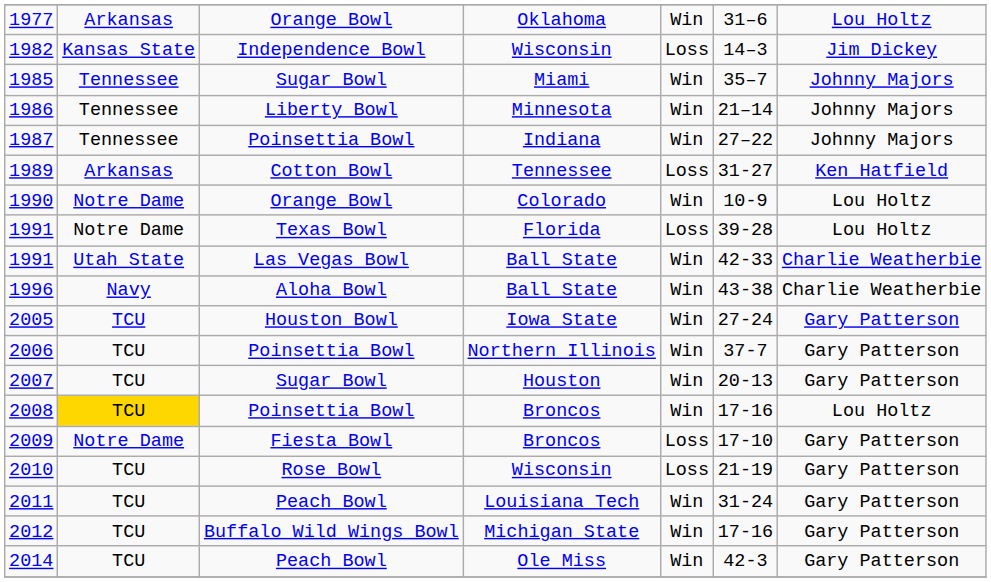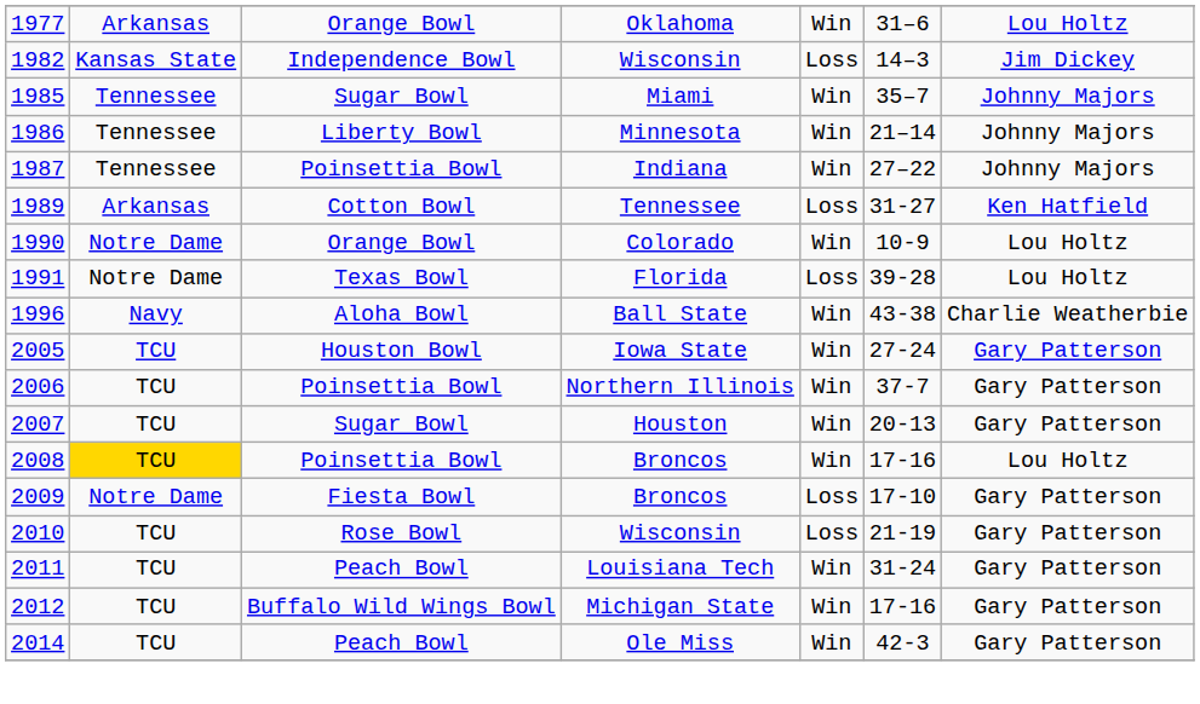 <table class=wikitable style="text-align:center">
 <tr>
 </tr>
 <tr>
 <td><a href='#'>1977</a></td>
 <td><a href='#'>Arkansas</a></td>
 <td><a href='#'>Orange Bowl</a></td>
 <td><a href='#'>Oklahoma</a></td>
 <td>Win</td>
 <td>31–6</td>
 <td><a href='#'>Lou Holtz</a></td>
 </tr>
 <tr>
 <td><a href='#'>1982</a></td>
 <td><a href='#'>Kansas State</a></td>
 <td><a href='#'>Independence Bowl</a></td>
 <td><a href='#'>Wisconsin</a></td>
 <td>Loss</td>
 <td>14–3</td>
 <td><a href='#'>Jim Dickey</a></td>
 </tr>
 <tr>
 <td><a href='#'>1985</a></td>
 <td><a href='#'>Tennessee</a></td>
 <td><a href='#'>Sugar Bowl</a></td>
 <td><a href='#'>Miami</a></td>
 <td>Win</td>
 <td>35–7</td>
 <td><a href='#'>Johnny Majors</a></td>
 </tr>
 <tr>
 <td><a href='#'>1986</a></td>
 <td>Tennessee</td>
 <td><a href='#'>Liberty Bowl</a></td>
 <td><a href='#'>Minnesota</a></td>
 <td>Win</td>
 <td>21–14</td>
 <td>Johnny Majors</td>
 </tr>
 <tr>
 <td><a href='#'>1987</a></td>
 <td>Tennessee</td>
 <td><a href='#'>Poinsettia Bowl</a></td>
 <td><a href='#'>Indiana</a></td>
 <td>Win</td>
 <td>27–22</td>
 <td>Johnny Majors</td>
 </tr>
 <tr>
 <td><a href='#'>1989</a></td>
 <td><a href='#'>Arkansas</a></td>
 <td><a href='#'>Cotton Bowl</a></td>
 <td><a href='#'>Tennessee</a></td>
 <td>Loss</td>
 <td>31-27</td>
 <td><a href='#'>Ken Hatfield</a></td>
 </tr>
 <tr>
 <td><a href='#'>1990</a></td>
 <td><a href='#'>Notre Dame</a></td>
 <td><a href='#'>Orange Bowl</a></td>
 <td><a href='#'>Colorado</a></td>
 <td>Win</td>
 <td>10-9</td>
 <td>Lou Holtz</td>
 </tr>
 <tr>
 <td><a href='#'>1991</a></td>
 <td>Notre Dame</td>
 <td><a href='#'>Texas Bowl</a></td>
 <td><a href='#'>Florida</a></td>
 <td>Loss</td>
 <td>39-28</td>
 <td>Lou Holtz</td>
-</tr>
-<tr>
-<td><a href='#'>1991</a></td>
-<td><a href='#'>Utah State</a></td>
-<td><a href='#'>Las Vegas Bowl</a></td>
-<td><a href='#'>Ball State</a></td>
-<td>Win</td>
-<td>42-33</td>
-<td><a href='#'>Charlie Weatherbie</a></td>
 </tr>
 <tr>
 <td><a href='#'>1996</a></td>
 <td><a href='#'>Navy</a></td>
 <td><a href='#'>Aloha Bowl</a></td>
 <td><a href='#'>Ball State</a></td>
 <td>Win</td>
 <td>43-38</td>
 <td>Charlie Weatherbie</td>
 </tr>
 <tr>
 <td><a href='#'>2005</a></td>
 <td><a href='#'>TCU</a></td>
 <td><a href='#'>Houston Bowl</a></td>
 <td><a href='#'>Iowa State</a></td>
 <td>Win</td>
 <td>27-24</td>
 <td><a href='#'>Gary Patterson</a></td>
 </tr>
 <tr>
 <td><a href='#'>2006</a></td>
 <td>TCU</td>
 <td><a href='#'>Poinsettia Bowl</a></td>
 <td><a href='#'>Northern Illinois</a></td>
 <td>Win</td>
 <td>37-7</td>
 <td>Gary Patterson</td>
 </tr>
 <tr>
 <td><a href='#'>2007</a></td>
 <td>TCU</td>
 <td><a href='#'>Sugar Bowl</a></td>
 <td><a href='#'>Houston</a></td>
 <td>Win</td>
 <td>20-13</td>
 <td>Gary Patterson</td>
 </tr>
 <tr>
 <td><a href='#'>2008</a></td>
 <td style="background: gold;">TCU</td>
 <td><a href='#'>Poinsettia Bowl</a></td>
 <td><a href='#'>Broncos</a></td>
 <td>Win</td>
 <td>17-16</td>
 <td>Lou Holtz</td>
 </tr>
 <tr>
 <td><a href='#'>2009</a></td>
 <td><a href='#'>Notre Dame</a></td>
 <td><a href='#'>Fiesta Bowl</a></td>
 <td><a href='#'>Broncos</a></td>
 <td>Loss</td>
 <td>17-10</td>
 <td>Gary Patterson</td>
 </tr>
 <tr>
 <td><a href='#'>2010</a></td>
 <td>TCU</td>
 <td><a href='#'>Rose Bowl</a></td>
 <td><a href='#'>Wisconsin</a></td>
 <td>Loss</td>
 <td>21-19</td>
 <td>Gary Patterson</td>
 </tr>
 <tr>
 <td><a href='#'>2011</a></td>
 <td>TCU</td>
 <td><a href='#'>Peach Bowl</a></td>
 <td><a href='#'>Louisiana Tech</a></td>
 <td>Win</td>
 <td>31-24</td>
 <td>Gary Patterson</td>
 </tr>
 <tr>
 <td><a href='#'>2012</a></td>
 <td>TCU</td>
 <td><a href='#'>Buffalo Wild Wings Bowl</a></td>
 <td><a href='#'>Michigan State</a></td>
 <td>Win</td>
 <td>17-16</td>
 <td>Gary Patterson</td>
 </tr>
 <tr>
 <td><a href='#'>2014</a></td>
 <td>TCU</td>
 <td><a href='#'>Peach Bowl</a></td>
 <td><a href='#'>Ole Miss</a></td>
 <td>Win</td>
 <td>42-3</td>
 <td>Gary Patterson</td>
 </tr>
 <tr>
 </tr>
 </table>
